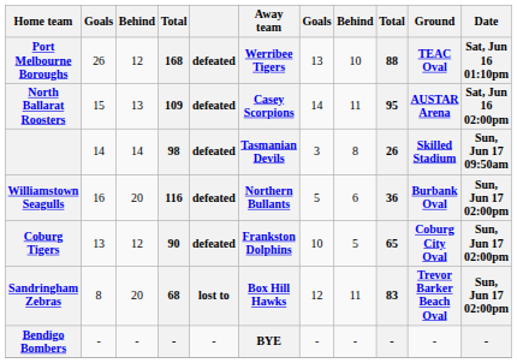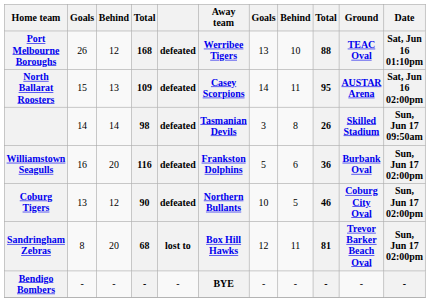 <table class="wikitable">
 <tr>
 <th align=center>Home team</th>
 <th align=center>Goals</th>
 <th align=center>Behind</th>
 <th align=center>Total</th>
 <th align=center></th>
 <th align=center>Away team</th>
 <th align=center>Goals</th>
 <th align=center>Behind</th>
 <th align=center>Total</th>
 <th align=center>Ground</th>
 <th align=center>Date</th>
 </tr>
 <tr>
 <th align=center><a href='#'>Port Melbourne Boroughs</a></th>
 <td align=center>26</td>
 <td align=center>12</td>
 <th align=center>168</th>
 <th align=center>defeated</th>
 <th align=center><a href='#'>Werribee Tigers</a></th>
 <td align=center>13</td>
 <td align=center>10</td>
 <th align=center>88</th>
 <th align=center><a href='#'>TEAC Oval</a></th>
 <th align=center>Sat, Jun 16 01:10pm</th>
 </tr>
 <tr>
 <th align=center><a href='#'>North Ballarat Roosters</a></th>
 <td align=center>15</td>
 <td align=center>13</td>
 <th align=center>109</th>
 <th align=center>defeated</th>
 <th align=center><a href='#'>Casey Scorpions</a></th>
 <td align=center>14</td>
 <td align=center>11</td>
 <th align=center>95</th>
 <th align=center><a href='#'>AUSTAR Arena</a></th>
 <th align=center>Sat, Jun 16 02:00pm</th>
 </tr>
 <tr>
 <th align=center></th>
 <td align=center>14</td>
 <td align=center>14</td>
 <th align=center>98</th>
 <th align=center>defeated</th>
 <th align=center><a href='#'>Tasmanian Devils</a></th>
 <td align=center>3</td>
 <td align=center>8</td>
 <th align=center>26</th>
 <th align=center><a href='#'>Skilled Stadium</a></th>
 <th align=center>Sun, Jun 17 09:50am</th>
 </tr>
 <tr>
 <th align=center><a href='#'>Williamstown Seagulls</a></th>
 <td align=center>16</td>
 <td align=center>20</td>
 <th align=center>116</th>
 <th align=center>defeated</th>
-<th align=center><a href='#'>Northern Bullants</a></th>
+<th align=center><a href='#'>Frankston Dolphins</a></th>
 <td align=center>5</td>
 <td align=center>6</td>
 <th align=center>36</th>
 <th align=center><a href='#'>Burbank Oval</a></th>
 <th align=center>Sun, Jun 17 02:00pm</th>
 </tr>
 <tr>
 <th align=center><a href='#'>Coburg Tigers</a></th>
 <td align=center>13</td>
 <td align=center>12</td>
 <th align=center>90</th>
 <th align=center>defeated</th>
-<th align=center><a href='#'>Frankston Dolphins</a></th>
+<th align=center><a href='#'>Northern Bullants</a></th>
 <td align=center>10</td>
 <td align=center>5</td>
-<th align=center>65</th>
+<th align=center>46</th>
 <th align=center><a href='#'>Coburg City Oval</a></th>
 <th align=center>Sun, Jun 17 02:00pm</th>
 </tr>
 <tr>
 <th align=center><a href='#'>Sandringham Zebras</a></th>
 <td align=center>8</td>
 <td align=center>20</td>
 <th align=center>68</th>
 <th align=center>lost to</th>
 <th align=center><a href='#'>Box Hill Hawks</a></th>
 <td align=center>12</td>
 <td align=center>11</td>
-<th align=center>83</th>
+<th align=center>81</th>
 <th align=center><a href='#'>Trevor Barker Beach Oval</a></th>
 <th align=center>Sun, Jun 17 02:00pm</th>
 </tr>
 <tr>
 <th align=center><a href='#'>Bendigo Bombers</a></th>
 <td align=center>-</td>
 <td align=center>-</td>
 <th align=center>-</th>
 <td align=center>-</td>
 <th align=center>BYE</th>
 <td align=center>-</td>
 <td align=center>-</td>
 <th align=center>-</th>
 <td align=center>-</td>
 <th align=center>-</th>
 </tr>
 <tr>
 </tr>
 </table>
